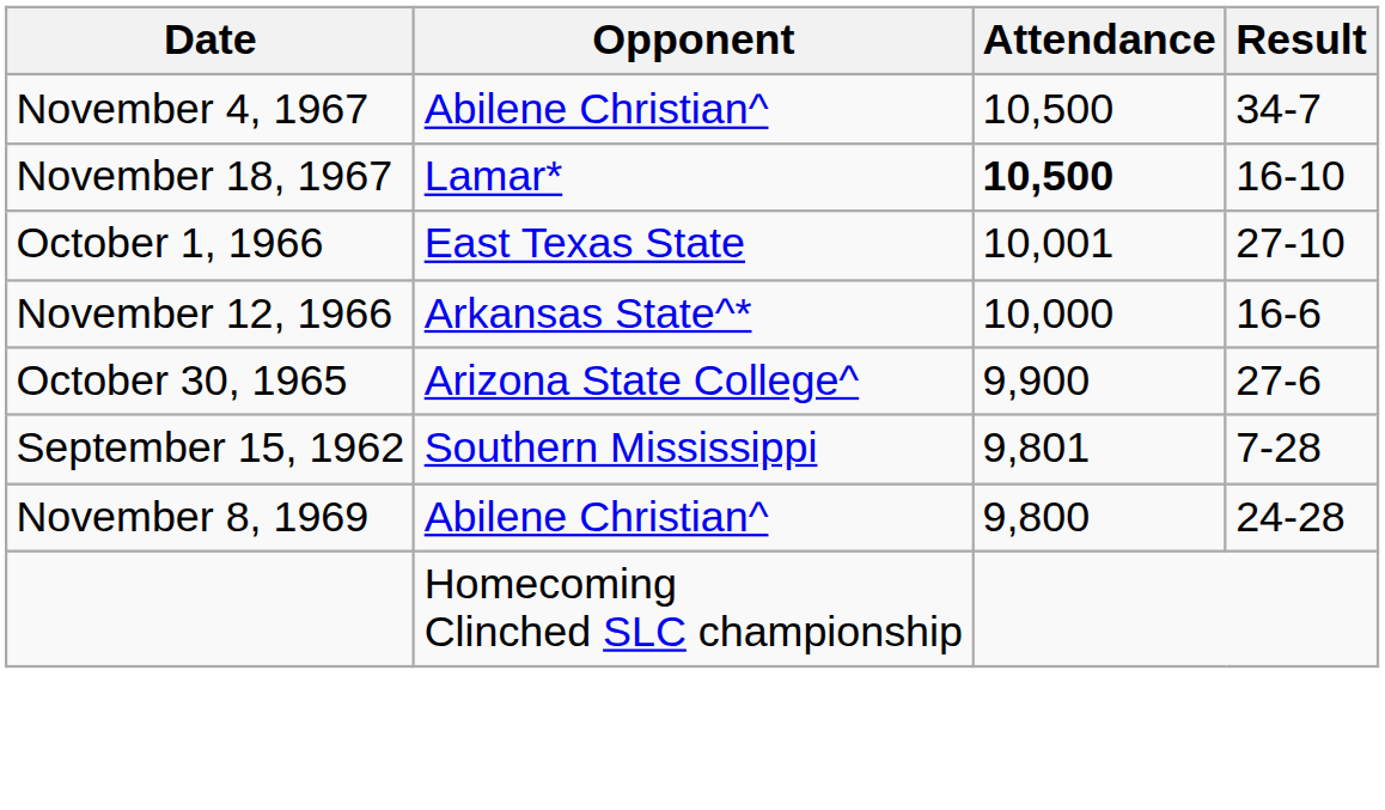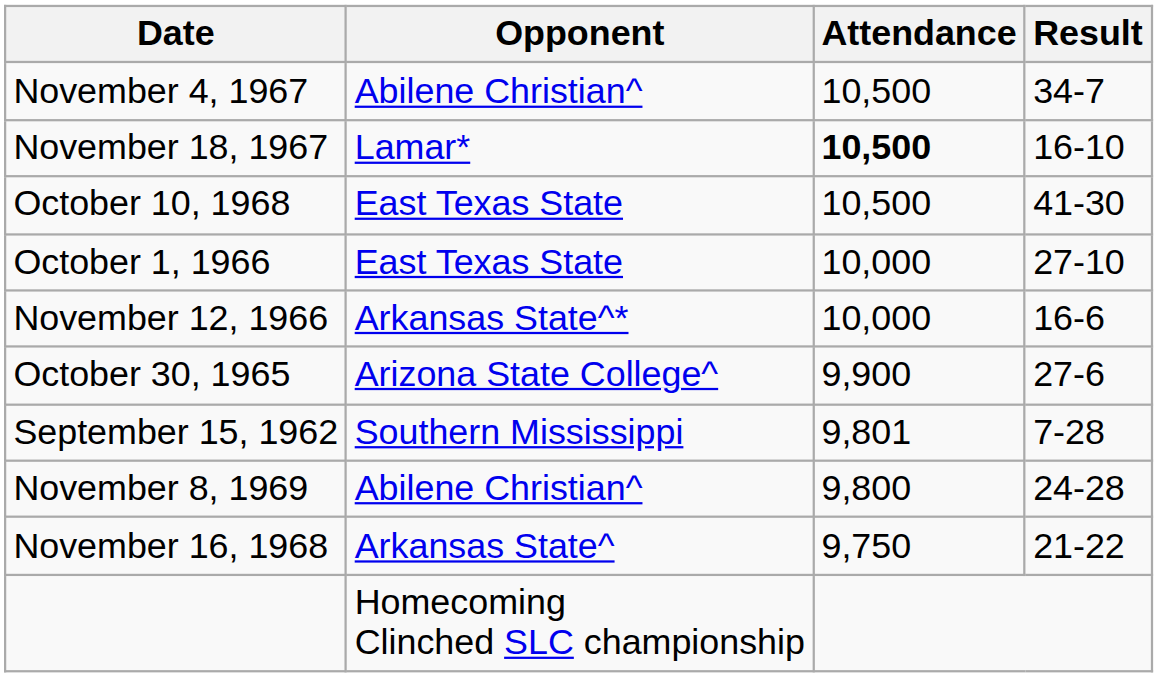 <table class="wikitable" style="float:left; clear:right; margin-right:1em">
 <tr>
 <th>Date</th>
 <th>Opponent</th>
 <th>Attendance</th>
 <th>Result</th>
 </tr>
 <tr>
 <td>November 4, 1967</td>
 <td><a href='#'>Abilene Christian^</a></td>
 <td>10,500</td>
 <td>34-7</td>
 </tr>
 <tr>
 <td>November 18, 1967</td>
 <td><a href='#'>Lamar*</a></td>
 <td><strong>10,500</strong></td>
 <td>16-10</td>
 </tr>
 <tr>
+<td>October 10, 1968</td>
+<td><a href='#'>East Texas State</a></td>
+<td>10,500</td>
+<td>41-30</td>
+</tr>
+<tr>
 <td>October 1, 1966</td>
 <td><a href='#'>East Texas State</a></td>
-<td>10,001</td>
+<td>10,000</td>
 <td>27-10</td>
 </tr>
 <tr>
 <td>November 12, 1966</td>
 <td><a href='#'>Arkansas State^*</a></td>
 <td>10,000</td>
 <td>16-6</td>
 </tr>
 <tr>
 <td>October 30, 1965</td>
 <td><a href='#'>Arizona State College^</a></td>
 <td>9,900</td>
 <td>27-6</td>
 </tr>
 <tr>
 <td>September 15, 1962</td>
 <td><a href='#'>Southern Mississippi</a></td>
 <td>9,801</td>
 <td>7-28</td>
 </tr>
 <tr>
 <td>November 8, 1969</td>
 <td><a href='#'>Abilene Christian^</a></td>
 <td>9,800</td>
 <td>24-28</td>
 </tr>
 <tr>
+<td>November 16, 1968</td>
+<td><a href='#'>Arkansas State^</a></td>
+<td>9,750</td>
+<td>21-22</td>
+</tr>
+<tr>
 <td></td>
 <td> Homecoming <br> Clinched <a href='#'>SLC</a> championship</td>
 </tr>
 </table>
